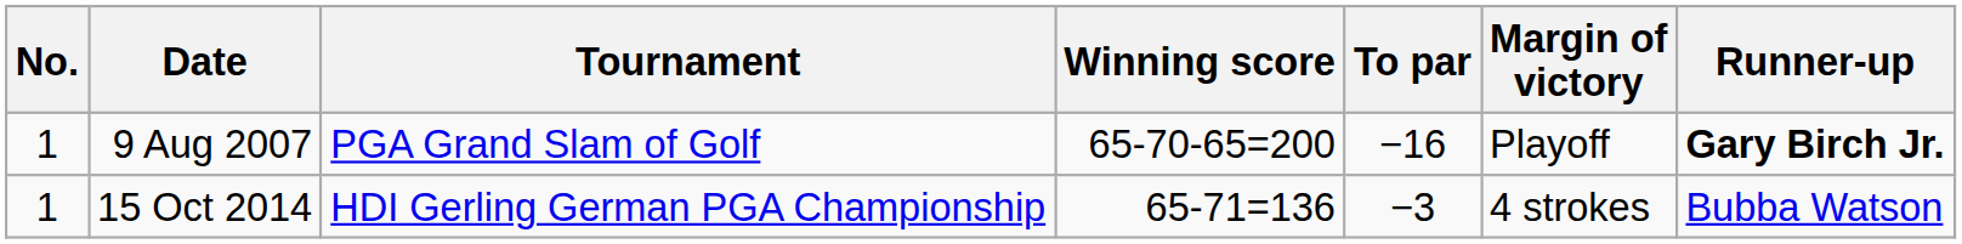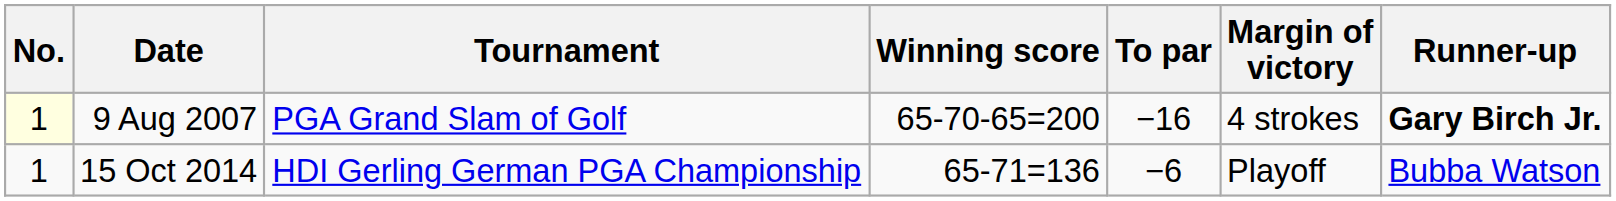 <table class="wikitable" style="font-size:95%;">
 <tr>
 <th>No.</th>
 <th>Date</th>
 <th>Tournament</th>
 <th>Winning score</th>
 <th>To par</th>
 <th>Margin of<br>victory</th>
 <th>Runner-up</th>
 </tr>
 <tr>
-<td align=center>1</td>
+<td align=center style="background: lightyellow;">1</td>
 <td align=right>9 Aug 2007</td>
 <td><a href='#'>PGA Grand Slam of Golf</a></td>
 <td align=right>65-70-65=200</td>
 <td align=center>−16</td>
-<td>Playoff</td>
+<td>4 strokes</td>
 <td><strong> Gary Birch Jr.</strong></td>
 </tr>
 <tr>
 <td align=center>1</td>
 <td align=right>15 Oct 2014</td>
 <td><a href='#'>HDI Gerling German PGA Championship</a></td>
 <td align=right>65-71=136</td>
-<td align=center>−3</td>
-<td>4 strokes</td>
+<td align=center>−6</td>
+<td>Playoff</td>
 <td> <a href='#'>Bubba Watson</a></td>
 </tr>
 </table>
